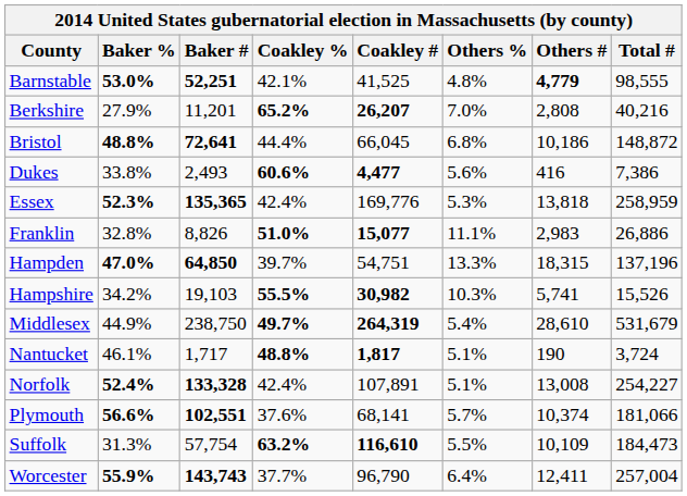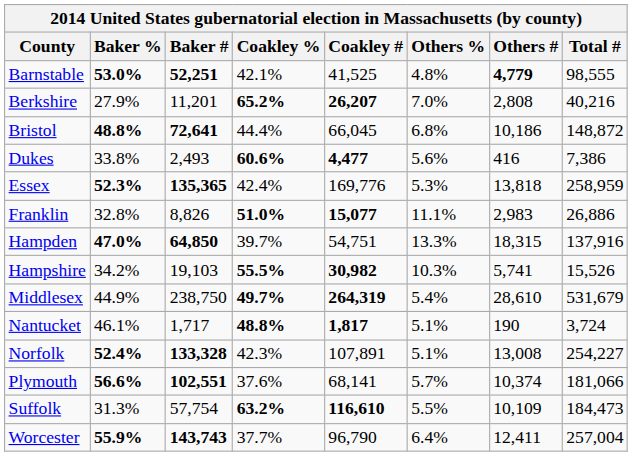 <table class="wikitable sortable">
 <tr>
 <th colspan="8">2014 United States gubernatorial election in Massachusetts (by county)</th>
 </tr>
 <tr>
 <th>County</th>
 <th>Baker %</th>
 <th>Baker #</th>
 <th>Coakley %</th>
 <th>Coakley #</th>
 <th>Others %</th>
 <th>Others #</th>
 <th>Total #</th>
 </tr>
 <tr>
 <td><a href='#'>Barnstable</a></td>
 <td><strong>53.0%</strong></td>
 <td><strong>52,251</strong></td>
 <td>42.1%</td>
 <td>41,525</td>
 <td>4.8%</td>
 <td><strong>4,779</strong></td>
 <td>98,555</td>
 </tr>
 <tr>
 <td><a href='#'>Berkshire</a></td>
 <td>27.9%</td>
 <td>11,201</td>
 <td><strong>65.2%</strong></td>
 <td><strong>26,207</strong></td>
 <td>7.0%</td>
 <td>2,808</td>
 <td>40,216</td>
 </tr>
 <tr>
 <td><a href='#'>Bristol</a></td>
 <td><strong>48.8%</strong></td>
 <td><strong>72,641</strong></td>
 <td>44.4%</td>
 <td>66,045</td>
 <td>6.8%</td>
 <td>10,186</td>
 <td>148,872</td>
 </tr>
 <tr>
 <td><a href='#'>Dukes</a></td>
 <td>33.8%</td>
 <td>2,493</td>
 <td><strong>60.6%</strong></td>
 <td><strong>4,477</strong></td>
 <td>5.6%</td>
 <td>416</td>
 <td>7,386</td>
 </tr>
 <tr>
 <td><a href='#'>Essex</a></td>
 <td><strong>52.3%</strong></td>
 <td><strong>135,365</strong></td>
 <td>42.4%</td>
 <td>169,776</td>
 <td>5.3%</td>
 <td>13,818</td>
 <td>258,959</td>
 </tr>
 <tr>
 <td><a href='#'>Franklin</a></td>
 <td>32.8%</td>
 <td>8,826</td>
 <td><strong>51.0%</strong></td>
 <td><strong>15,077</strong></td>
 <td>11.1%</td>
 <td>2,983</td>
 <td>26,886</td>
 </tr>
 <tr>
 <td><a href='#'>Hampden</a></td>
 <td><strong>47.0%</strong></td>
 <td><strong>64,850</strong></td>
 <td>39.7%</td>
 <td>54,751</td>
 <td>13.3%</td>
 <td>18,315</td>
-<td>137,196</td>
+<td>137,916</td>
 </tr>
 <tr>
 <td><a href='#'>Hampshire</a></td>
 <td>34.2%</td>
 <td>19,103</td>
 <td><strong>55.5%</strong></td>
 <td><strong>30,982</strong></td>
 <td>10.3%</td>
 <td>5,741</td>
 <td>15,526</td>
 </tr>
 <tr>
 <td><a href='#'>Middlesex</a></td>
 <td>44.9%</td>
 <td>238,750</td>
 <td><strong>49.7%</strong></td>
 <td><strong>264,319</strong></td>
 <td>5.4%</td>
 <td>28,610</td>
 <td>531,679</td>
 </tr>
 <tr>
 <td><a href='#'>Nantucket</a></td>
 <td>46.1%</td>
 <td>1,717</td>
 <td><strong>48.8%</strong></td>
 <td><strong>1,817</strong></td>
 <td>5.1%</td>
 <td>190</td>
 <td>3,724</td>
 </tr>
 <tr>
 <td><a href='#'>Norfolk</a></td>
 <td><strong>52.4%</strong></td>
 <td><strong>133,328</strong></td>
-<td>42.4%</td>
+<td>42.3%</td>
 <td>107,891</td>
 <td>5.1%</td>
 <td>13,008</td>
 <td>254,227</td>
 </tr>
 <tr>
 <td><a href='#'>Plymouth</a></td>
 <td><strong>56.6%</strong></td>
 <td><strong>102,551</strong></td>
 <td>37.6%</td>
 <td>68,141</td>
 <td>5.7%</td>
 <td>10,374</td>
 <td>181,066</td>
 </tr>
 <tr>
 <td><a href='#'>Suffolk</a></td>
 <td>31.3%</td>
 <td>57,754</td>
 <td><strong>63.2%</strong></td>
 <td><strong>116,610</strong></td>
 <td>5.5%</td>
 <td>10,109</td>
 <td>184,473</td>
 </tr>
 <tr>
 <td><a href='#'>Worcester</a></td>
 <td><strong>55.9%</strong></td>
 <td><strong>143,743</strong></td>
 <td>37.7%</td>
 <td>96,790</td>
 <td>6.4%</td>
 <td>12,411</td>
 <td>257,004</td>
 </tr>
 </table>
